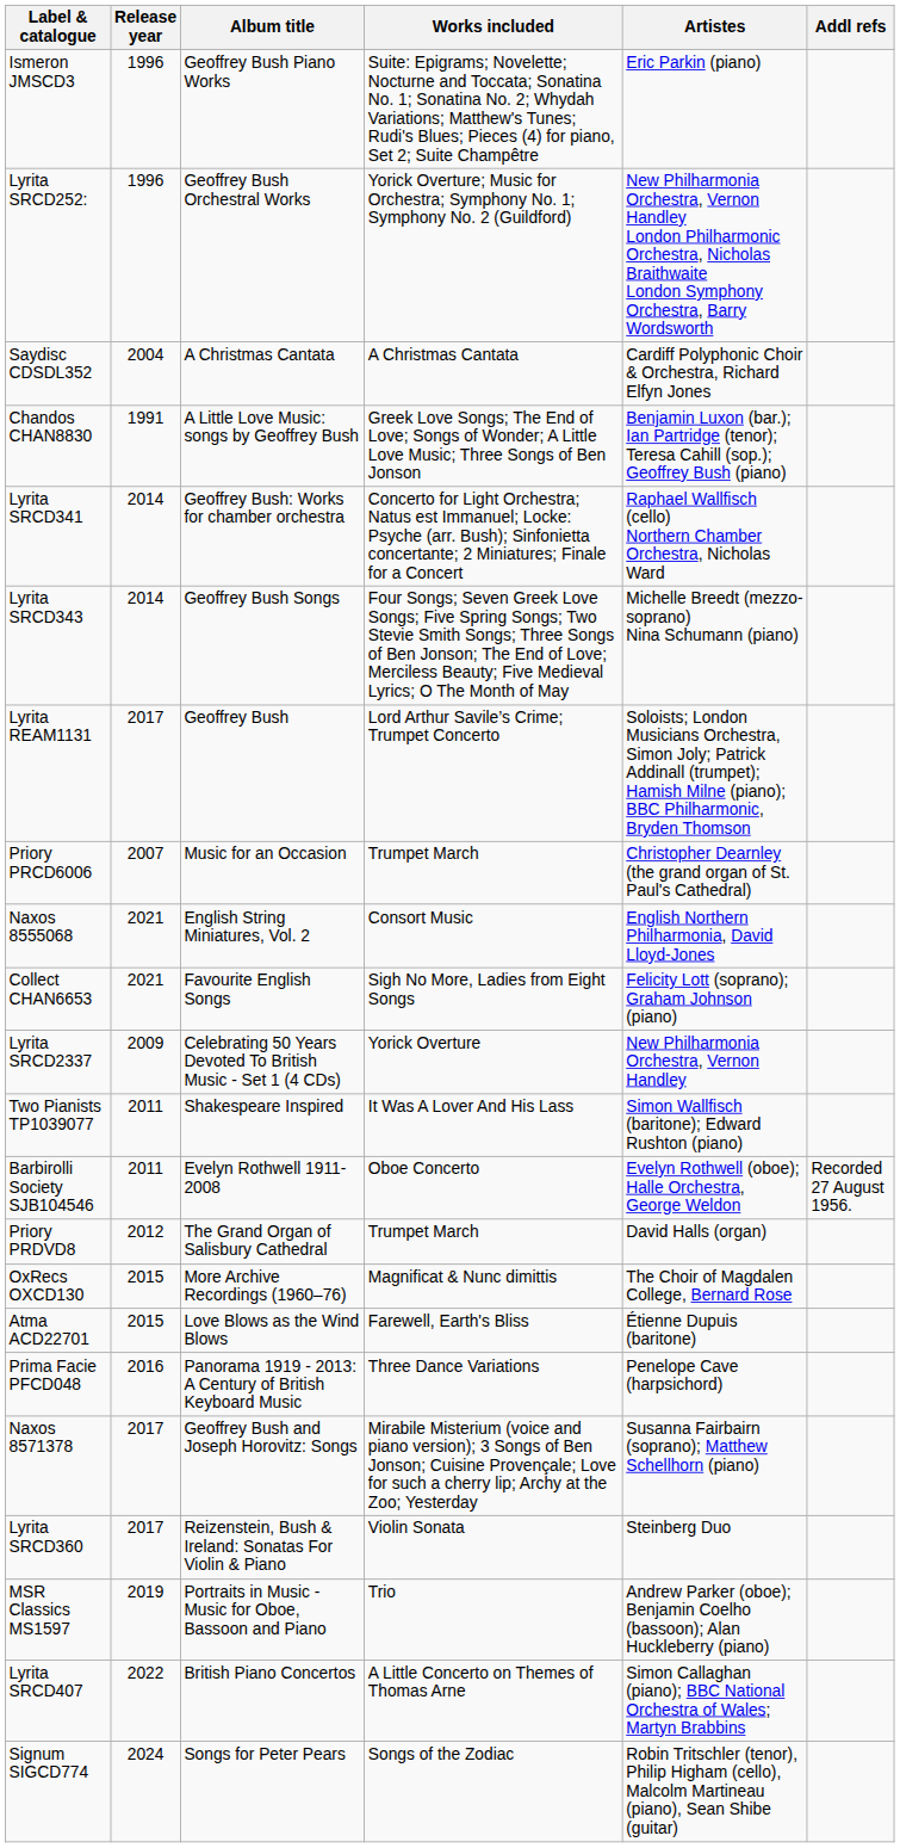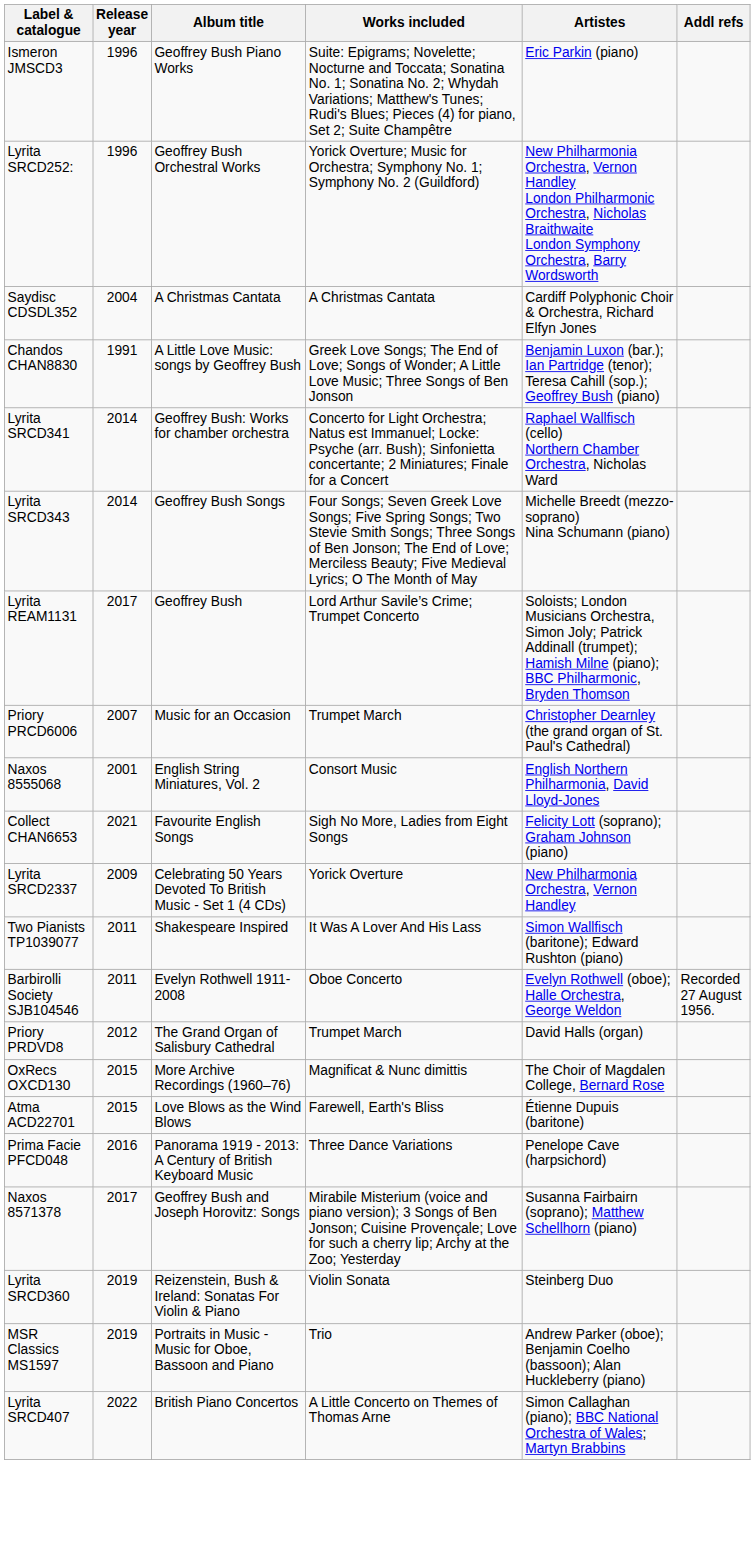 <table Class = "wikitable sortable">
 <tr>
 <th width="100">Label & catalogue</th>
 <th width="40">Release year</th>
 <th width="200">Album title</th>
 <th width="300">Works included</th>
 <th width="200">Artistes</th>
 <th width="80">Addl refs</th>
 </tr>
 <tr valign="top">
 <td>Ismeron JMSCD3</td>
 <td align= "center">1996</td>
 <td>Geoffrey Bush Piano Works</td>
 <td>Suite: Epigrams; Novelette; Nocturne and Toccata; Sonatina No. 1; Sonatina No. 2; Whydah Variations; Matthew's Tunes; Rudi's Blues; Pieces (4) for piano, Set 2; Suite Champêtre</td>
 <td><a href='#'>Eric Parkin</a> (piano)</td>
 <td></td>
 </tr>
 <tr valign="top">
 <td>Lyrita SRCD252:</td>
 <td align= "center">1996</td>
 <td>Geoffrey Bush Orchestral Works</td>
 <td>Yorick Overture; Music for Orchestra; Symphony No. 1; Symphony No. 2 (Guildford)</td>
 <td><a href='#'>New Philharmonia Orchestra</a>, <a href='#'>Vernon Handley</a><br><a href='#'>London Philharmonic Orchestra</a>, <a href='#'>Nicholas Braithwaite</a><br><a href='#'>London Symphony Orchestra</a>, <a href='#'>Barry Wordsworth</a></td>
 <td></td>
 </tr>
 <tr valign= "top">
 <td>Saydisc CDSDL352</td>
 <td align= "center">2004</td>
 <td>A Christmas Cantata</td>
 <td>A Christmas Cantata</td>
 <td>Cardiff Polyphonic Choir & Orchestra, Richard Elfyn Jones</td>
 <td></td>
 </tr>
 <tr valign="top">
 <td>Chandos CHAN8830</td>
 <td align= "center">1991</td>
 <td>A Little Love Music: songs by Geoffrey Bush</td>
 <td>Greek Love Songs; The End of Love; Songs of Wonder; A Little Love Music; Three Songs of Ben Jonson</td>
 <td><a href='#'>Benjamin Luxon</a> (bar.); <a href='#'>Ian Partridge</a> (tenor); Teresa Cahill (sop.); <a href='#'>Geoffrey Bush</a> (piano)</td>
 <td></td>
 </tr>
 <tr valign="top">
 <td>Lyrita SRCD341</td>
 <td align= "center">2014</td>
 <td>Geoffrey Bush: Works for chamber orchestra</td>
 <td>Concerto for Light Orchestra; Natus est Immanuel; Locke: Psyche (arr. Bush); Sinfonietta concertante; 2 Miniatures; Finale for a Concert</td>
 <td><a href='#'>Raphael Wallfisch</a> (cello)<br><a href='#'>Northern Chamber Orchestra</a>, Nicholas Ward</td>
 <td></td>
 </tr>
 <tr valign="top">
 <td>Lyrita SRCD343</td>
 <td align= "center">2014</td>
 <td>Geoffrey Bush Songs</td>
 <td>Four Songs; Seven Greek Love Songs; Five Spring Songs; Two Stevie Smith Songs; Three Songs of Ben Jonson; The End of Love; Merciless Beauty; Five Medieval Lyrics; O The Month of May</td>
 <td>Michelle Breedt (mezzo-soprano)<br>Nina Schumann (piano)</td>
 <td></td>
 </tr>
 <tr valign="top">
 <td>Lyrita REAM1131</td>
 <td align= "center">2017</td>
 <td>Geoffrey Bush</td>
 <td>Lord Arthur Savile’s Crime; Trumpet Concerto</td>
 <td>Soloists; London Musicians Orchestra, Simon Joly; Patrick Addinall (trumpet); <a href='#'>Hamish Milne</a> (piano); <a href='#'>BBC Philharmonic</a>, <a href='#'>Bryden Thomson</a></td>
 <td></td>
 </tr>
 <tr valign="top">
 <td>Priory PRCD6006</td>
 <td align= "center">2007</td>
 <td>Music for an Occasion</td>
 <td>Trumpet March</td>
 <td><a href='#'>Christopher Dearnley</a> (the grand organ of St. Paul's Cathedral)</td>
 <td></td>
 </tr>
 <tr valign="top">
 <td>Naxos  8555068</td>
-<td align= "center">2021</td>
+<td align= "center">2001</td>
 <td>English String Miniatures, Vol. 2</td>
 <td>Consort Music</td>
 <td><a href='#'>English Northern Philharmonia</a>, <a href='#'>David Lloyd-Jones</a></td>
 <td></td>
 </tr>
 <tr valign="top">
 <td>Collect CHAN6653</td>
 <td align= "center">2021</td>
 <td>Favourite English Songs</td>
 <td>Sigh No More, Ladies from Eight Songs</td>
 <td><a href='#'>Felicity Lott</a> (soprano); <a href='#'>Graham Johnson</a> (piano)</td>
 <td></td>
 </tr>
 <tr valign="top">
 <td>Lyrita SRCD2337</td>
 <td align= "center">2009</td>
 <td>Celebrating 50 Years Devoted To British Music - Set 1 (4 CDs)</td>
 <td>Yorick Overture</td>
 <td><a href='#'>New Philharmonia Orchestra</a>, <a href='#'>Vernon Handley</a></td>
 <td></td>
 </tr>
 <tr valign="top">
 <td>Two Pianists TP1039077</td>
 <td align= "center">2011</td>
 <td>Shakespeare Inspired</td>
 <td>It Was A Lover And His Lass</td>
 <td><a href='#'>Simon Wallfisch</a> (baritone); Edward Rushton (piano)</td>
 <td></td>
 </tr>
 <tr valign="top">
 <td>Barbirolli Society  SJB104546</td>
 <td align= "center">2011</td>
 <td>Evelyn Rothwell 1911-2008</td>
 <td>Oboe Concerto</td>
 <td><a href='#'>Evelyn Rothwell</a> (oboe); <a href='#'>Halle Orchestra</a>, <a href='#'>George Weldon</a></td>
 <td>Recorded 27 August 1956.</td>
 </tr>
 <tr valign="top">
 <td>Priory PRDVD8</td>
 <td align= "center">2012</td>
 <td>The Grand Organ of Salisbury Cathedral</td>
 <td>Trumpet March</td>
 <td>David Halls (organ)</td>
 <td></td>
 </tr>
 <tr valign="top">
 <td>OxRecs OXCD130</td>
 <td align= "center">2015</td>
 <td>More Archive Recordings (1960–76)</td>
 <td>Magnificat & Nunc dimittis</td>
 <td>The Choir of Magdalen College, <a href='#'>Bernard Rose</a></td>
 <td></td>
 </tr>
 <tr valign="top">
 <td>Atma ACD22701</td>
 <td align= "center">2015</td>
 <td>Love Blows as the Wind Blows</td>
 <td>Farewell, Earth's Bliss</td>
 <td>Étienne Dupuis (baritone)</td>
 <td></td>
 </tr>
 <tr valign="top">
 <td>Prima Facie PFCD048</td>
 <td align= "center">2016</td>
 <td>Panorama 1919 - 2013: A Century of British Keyboard Music</td>
 <td>Three Dance Variations</td>
 <td>Penelope Cave (harpsichord)</td>
 <td></td>
 </tr>
 <tr valign="top">
 <td>Naxos 8571378</td>
 <td align= "center">2017</td>
 <td>Geoffrey Bush and Joseph Horovitz: Songs</td>
 <td>Mirabile Misterium (voice and piano version); 3 Songs of Ben Jonson; Cuisine Provençale; Love for such a cherry lip; Archy at the Zoo; Yesterday</td>
 <td>Susanna Fairbairn (soprano); <a href='#'>Matthew Schellhorn</a> (piano)</td>
 </tr>
 <tr valign="top">
 <td>Lyrita SRCD360</td>
-<td align= "center">2017</td>
+<td align= "center">2019</td>
 <td>Reizenstein, Bush & Ireland: Sonatas For Violin & Piano</td>
 <td>Violin Sonata</td>
 <td>Steinberg Duo</td>
 <td></td>
 </tr>
 <tr valign="top">
 <td>MSR Classics MS1597</td>
 <td align= "center">2019</td>
 <td>Portraits in Music - Music for Oboe, Bassoon and Piano</td>
 <td>Trio</td>
 <td>Andrew Parker (oboe);  Benjamin Coelho (bassoon); Alan Huckleberry (piano)</td>
 <td></td>
 </tr>
 <tr valign="top">
 <td>Lyrita SRCD407</td>
 <td align= "center">2022</td>
 <td>British Piano Concertos</td>
 <td>A Little Concerto on Themes of Thomas Arne</td>
 <td>Simon Callaghan (piano); <a href='#'>BBC National Orchestra of Wales</a>; <a href='#'>Martyn Brabbins</a></td>
 <td></td>
 </tr>
-<tr valign="top">
-<td>Signum SIGCD774</td>
-<td align= "center">2024</td>
-<td>Songs for Peter Pears</td>
-<td>Songs of the Zodiac</td>
-<td>Robin Tritschler (tenor), Philip Higham (cello), Malcolm Martineau (piano), Sean Shibe (guitar)</td>
-<td></td>
-</tr>
 </table>
